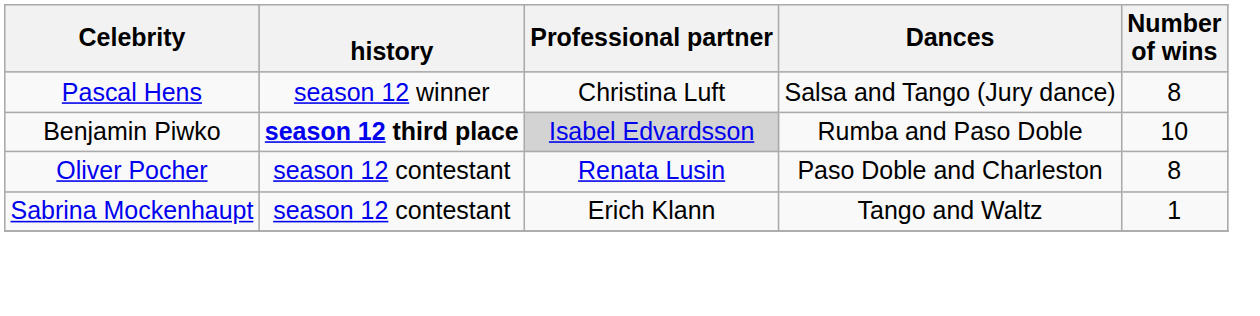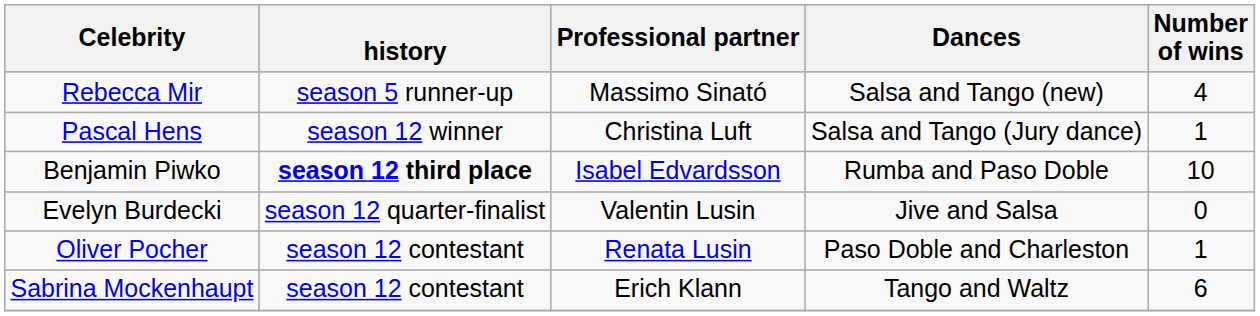 <table class="wikitable sortable" style="text-align:center;">
 <tr>
 <th>Celebrity</th>
 <th><br>history</th>
 <th>Professional partner</th>
 <th>Dances</th>
 <th>Number<br>of wins</th>
 </tr>
 <tr>
+<td><a href='#'>Rebecca Mir</a></td>
+<td><a href='#'>season 5</a> runner-up</td>
+<td>Massimo Sinató</td>
+<td>Salsa and Tango (new)</td>
+<td>4</td>
+</tr>
+<tr>
 <td><a href='#'>Pascal Hens</a></td>
 <td><a href='#'>season 12</a> winner</td>
 <td>Christina Luft</td>
 <td>Salsa and Tango (Jury dance)</td>
-<td>8</td>
+<td>1</td>
 </tr>
 <tr>
 <td>Benjamin Piwko</td>
 <td><strong><a href='#'>season 12</a> third place</strong></td>
-<td style="background: lightgrey;"><a href='#'>Isabel Edvardsson</a></td>
+<td><a href='#'>Isabel Edvardsson</a></td>
 <td>Rumba and Paso Doble</td>
 <td>10</td>
+</tr>
+<tr>
+<td>Evelyn Burdecki</td>
+<td><a href='#'>season 12</a> quarter-finalist</td>
+<td>Valentin Lusin</td>
+<td>Jive and Salsa</td>
+<td>0</td>
 </tr>
 <tr>
 <td><a href='#'>Oliver Pocher</a></td>
 <td><a href='#'>season 12</a> contestant</td>
 <td><a href='#'>Renata Lusin</a></td>
 <td>Paso Doble and Charleston</td>
-<td>8</td>
+<td>1</td>
 </tr>
 <tr>
 <td><a href='#'>Sabrina Mockenhaupt</a></td>
 <td><a href='#'>season 12</a> contestant</td>
 <td>Erich Klann</td>
 <td>Tango and Waltz</td>
-<td>1</td>
+<td>6</td>
 </tr>
 <tr>
 </tr>
 </table>
